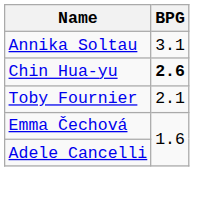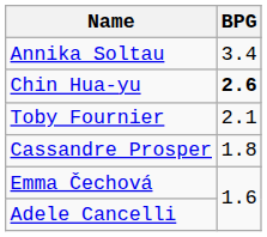 <table class=wikitable>
 <tr>
 <th>Name</th>
 <th>BPG</th>
 </tr>
 <tr>
 <td> <a href='#'>Annika Soltau</a></td>
-<td align=center>3.1</td>
+<td align=center>3.4</td>
 </tr>
 <tr>
 <td> <a href='#'>Chin Hua-yu</a></td>
 <td align=center><strong>2.6</strong></td>
 </tr>
 <tr>
 <td> <a href='#'>Toby Fournier</a></td>
 <td align=center>2.1</td>
 </tr>
 <tr>
+<td> <a href='#'>Cassandre Prosper</a></td>
+<td align=center>1.8</td>
+</tr>
+<tr>
 <td> <a href='#'>Emma Čechová</a></td>
 <td align=center rowspan=2>1.6</td>
 </tr>
 <tr>
 <td> <a href='#'>Adele Cancelli</a></td>
 </tr>
 </table>
